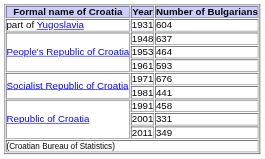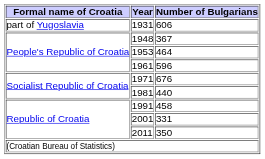 <table class="toccolours sortable" border="1" cellpadding="0" cellpadding="5">
 <tr bgcolor=#ccccff>
 <th>Formal name of Croatia</th>
 <th>Year</th>
 <th>Number of Bulgarians</th>
 </tr>
 <tr>
 <td>part of <a href='#'>Yugoslavia</a></td>
 <td>1931</td>
-<td>604</td>
+<td>606</td>
 </tr>
 <tr>
 <td rowspan="3"><a href='#'>People's Republic of Croatia</a></td>
 <td>1948</td>
-<td>637</td>
+<td>367</td>
 </tr>
 <tr>
 <td>1953</td>
 <td>464</td>
 </tr>
 <tr>
 <td>1961</td>
-<td>593</td>
+<td>596</td>
 </tr>
 <tr>
 <td rowspan="2"><a href='#'>Socialist Republic of Croatia</a></td>
 <td>1971</td>
 <td>676</td>
 </tr>
 <tr>
 <td>1981</td>
-<td>441</td>
+<td>440</td>
 </tr>
 <tr>
 <td rowspan="3"><a href='#'>Republic of Croatia</a></td>
 <td>1991</td>
 <td>458</td>
 </tr>
 <tr>
 <td>2001</td>
 <td>331</td>
 </tr>
 <tr>
 <td>2011</td>
-<td>349</td>
+<td>350</td>
 </tr>
 <tr>
 <td colspan=3><small>(Croatian Bureau of Statistics) </small></td>
 </tr>
 </table>
